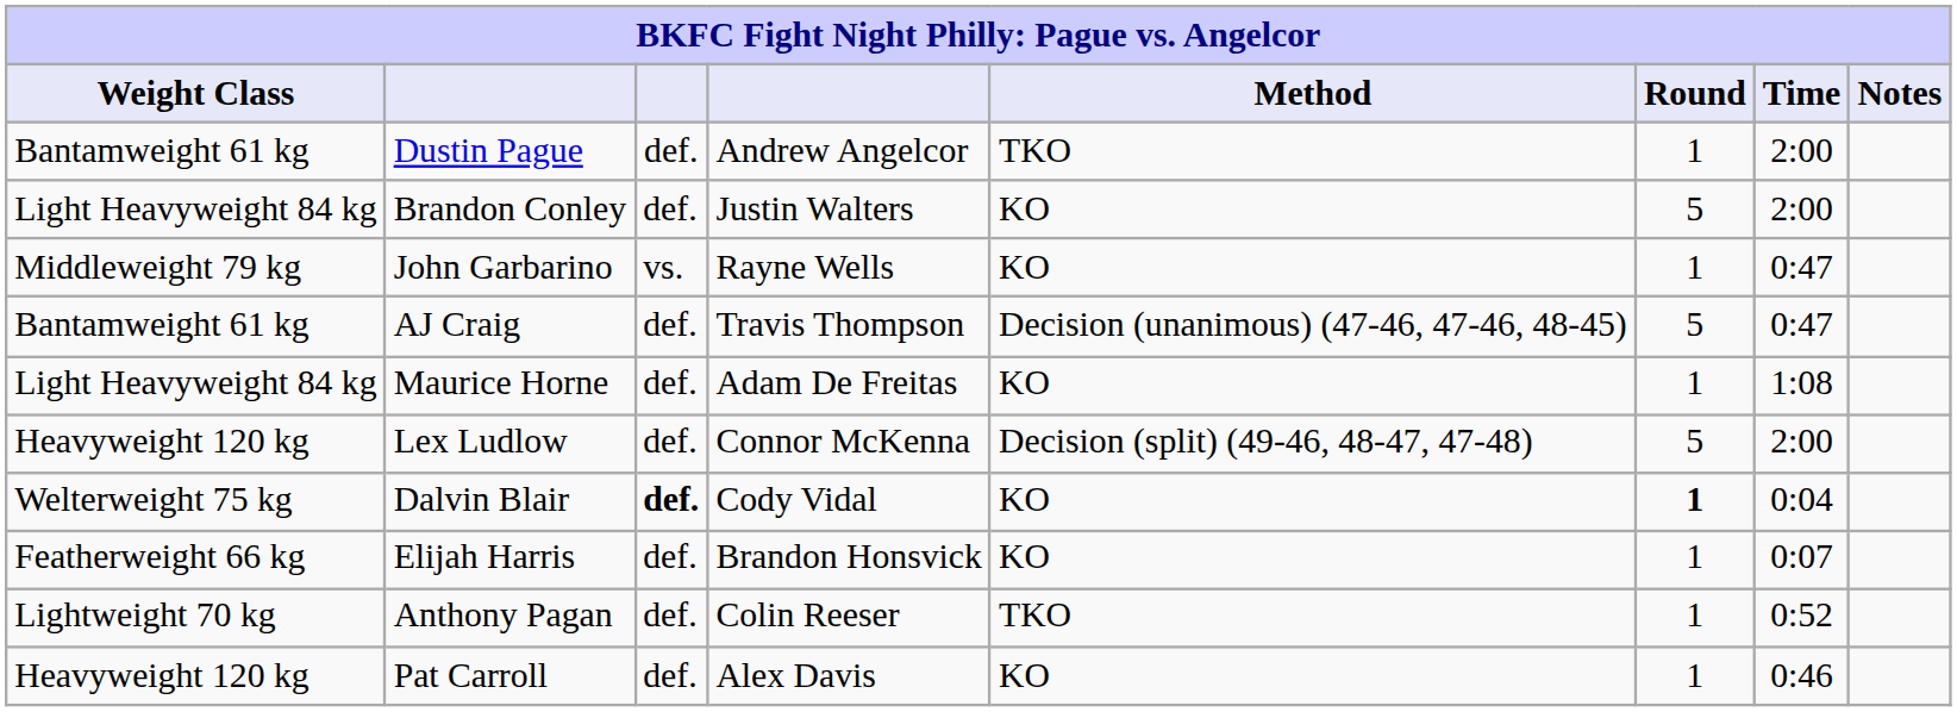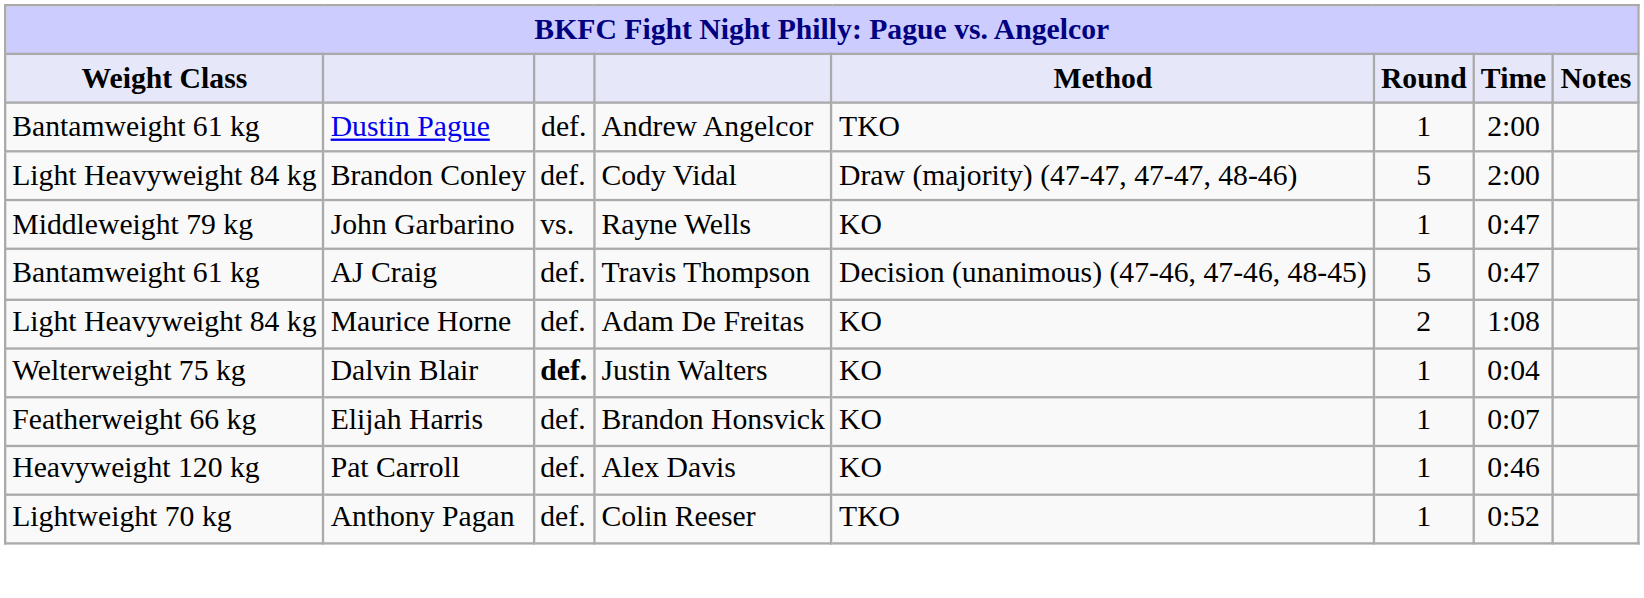 <table class="wikitable" style="font-size: 80%;">
 <tr>
 <th colspan="8" style="background-color: #ccf; color: #000080; text-align: center;"><strong>BKFC Fight Night Philly: Pague vs. Angelcor</strong></th>
 </tr>
 <tr>
 <th colspan="1" style="background-color: #E6E8FA; color: #000000; text-align: center;">Weight Class</th>
 <th colspan="1" style="background-color: #E6E8FA; color: #000000; text-align: center;"></th>
 <th colspan="1" style="background-color: #E6E8FA; color: #000000; text-align: center;"></th>
 <th colspan="1" style="background-color: #E6E8FA; color: #000000; text-align: center;"></th>
 <th colspan="1" style="background-color: #E6E8FA; color: #000000; text-align: center;">Method</th>
 <th colspan="1" style="background-color: #E6E8FA; color: #000000; text-align: center;">Round</th>
 <th colspan="1" style="background-color: #E6E8FA; color: #000000; text-align: center;">Time</th>
 <th colspan="1" style="background-color: #E6E8FA; color: #000000; text-align: center;">Notes</th>
 </tr>
 <tr>
 <td>Bantamweight 61 kg</td>
 <td> <a href='#'>Dustin Pague</a></td>
 <td align=center>def.</td>
 <td> Andrew Angelcor</td>
 <td>TKO</td>
 <td align=center>1</td>
 <td align=center>2:00</td>
 <td></td>
 </tr>
 <tr>
 <td>Light Heavyweight 84 kg</td>
 <td> Brandon Conley</td>
 <td>def.</td>
-<td> Justin Walters</td>
-<td>KO</td>
+<td> Cody Vidal</td>
+<td>Draw (majority) (47-47, 47-47, 48-46)</td>
 <td align="center">5</td>
 <td align="center">2:00</td>
 <td></td>
 </tr>
 <tr>
 <td>Middleweight 79 kg</td>
 <td> John Garbarino</td>
 <td>vs.</td>
 <td> Rayne Wells</td>
 <td>KO</td>
 <td align="center">1</td>
 <td align="center">0:47</td>
 <td></td>
 </tr>
 <tr>
 <td>Bantamweight 61 kg</td>
 <td> AJ Craig</td>
 <td>def.</td>
 <td> Travis Thompson</td>
 <td>Decision (unanimous) (47-46, 47-46, 48-45)</td>
 <td align="center">5</td>
 <td align="center">0:47</td>
 <td></td>
 </tr>
 <tr>
 <td>Light Heavyweight 84 kg</td>
 <td> Maurice Horne</td>
 <td>def.</td>
 <td> Adam De Freitas</td>
 <td>KO</td>
-<td align="center">1</td>
+<td align="center">2</td>
 <td align="center">1:08</td>
-<td></td>
-</tr>
-<tr>
-<td>Heavyweight 120 kg</td>
-<td> Lex Ludlow</td>
-<td>def.</td>
-<td> Connor McKenna</td>
-<td>Decision (split) (49-46, 48-47, 47-48)</td>
-<td align="center">5</td>
-<td align="center">2:00</td>
 <td></td>
 </tr>
 <tr>
 <td>Welterweight 75 kg</td>
 <td> Dalvin Blair</td>
 <td><strong>def.</strong></td>
-<td> Cody Vidal</td>
+<td> Justin Walters</td>
 <td>KO</td>
-<td align="center"><strong>1</strong></td>
+<td align="center">1</td>
 <td align="center">0:04</td>
 <td></td>
 </tr>
 <tr>
 <td>Featherweight 66 kg</td>
 <td> Elijah Harris</td>
 <td>def.</td>
 <td> Brandon Honsvick</td>
 <td>KO</td>
 <td align="center">1</td>
 <td align="center">0:07</td>
 <td></td>
 </tr>
 <tr>
+<td>Heavyweight 120 kg</td>
+<td> Pat Carroll</td>
+<td>def.</td>
+<td> Alex Davis</td>
+<td>KO</td>
+<td align="center">1</td>
+<td align="center">0:46</td>
+<td></td>
+</tr>
+<tr>
 <td>Lightweight 70 kg</td>
 <td> Anthony Pagan</td>
 <td>def.</td>
 <td> Colin Reeser</td>
 <td>TKO</td>
 <td align="center">1</td>
 <td align="center">0:52</td>
 <td></td>
 </tr>
-<tr>
-<td>Heavyweight 120 kg</td>
-<td> Pat Carroll</td>
-<td>def.</td>
-<td> Alex Davis</td>
-<td>KO</td>
-<td align="center">1</td>
-<td align="center">0:46</td>
-<td></td>
-</tr>
 </table>
